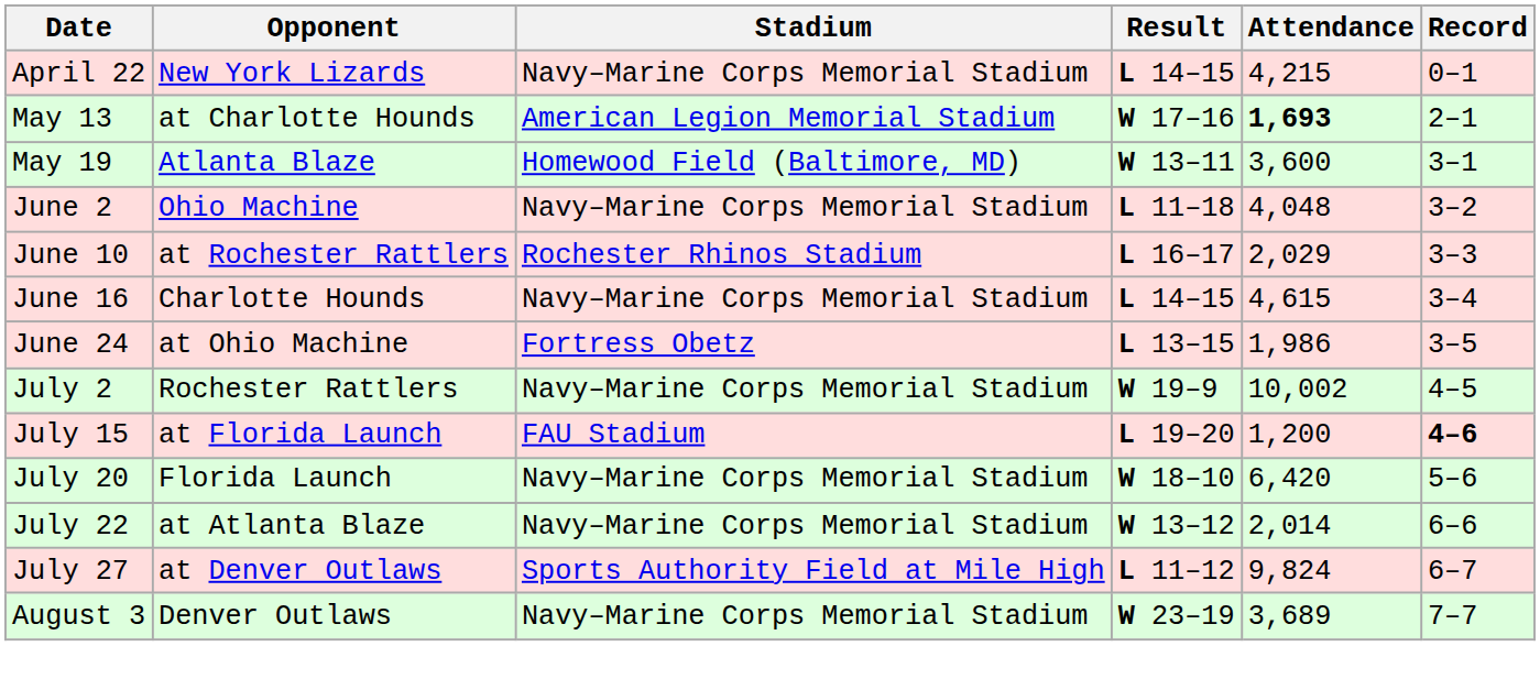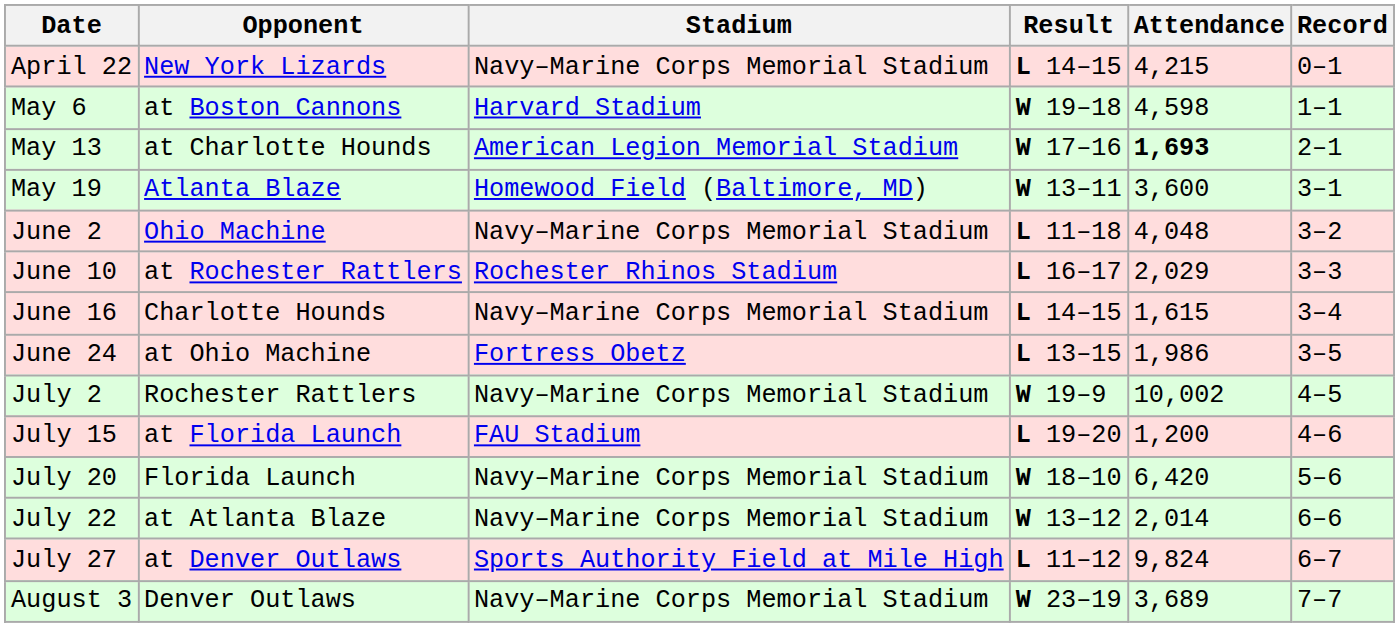 <table class="wikitable">
 <tr>
 <th>Date</th>
 <th>Opponent</th>
 <th>Stadium</th>
 <th>Result</th>
 <th>Attendance</th>
 <th>Record</th>
 </tr>
 <tr bgcolor="FFDDDD">
 <td>April 22</td>
 <td><a href='#'>New York Lizards</a></td>
 <td>Navy–Marine Corps Memorial Stadium</td>
 <td><strong>L</strong> 14–15 </td>
 <td>4,215</td>
 <td>0–1</td>
+</tr>
+<tr bgcolor="DDFFDD">
+<td>May 6</td>
+<td>at <a href='#'>Boston Cannons</a></td>
+<td><a href='#'>Harvard Stadium</a></td>
+<td><strong>W</strong> 19–18</td>
+<td>4,598</td>
+<td>1–1</td>
 </tr>
 <tr bgcolor="DDFFDD">
 <td>May 13</td>
 <td>at Charlotte Hounds</td>
 <td><a href='#'>American Legion Memorial Stadium</a></td>
 <td><strong>W</strong> 17–16</td>
 <td><strong>1,693</strong></td>
 <td>2–1</td>
 </tr>
 <tr bgcolor="DDFFDD">
 <td>May 19</td>
 <td><a href='#'>Atlanta Blaze</a></td>
 <td><a href='#'>Homewood Field</a> (<a href='#'>Baltimore, MD</a>)</td>
 <td><strong>W</strong> 13–11</td>
 <td>3,600</td>
 <td>3–1</td>
 </tr>
 <tr bgcolor="FFDDDD">
 <td>June 2</td>
 <td><a href='#'>Ohio Machine</a></td>
 <td>Navy–Marine Corps Memorial Stadium</td>
 <td><strong>L</strong> 11–18</td>
 <td>4,048</td>
 <td>3–2</td>
 </tr>
 <tr bgcolor=FFDDDD>
 <td>June 10</td>
 <td>at <a href='#'>Rochester Rattlers</a></td>
 <td><a href='#'>Rochester Rhinos Stadium</a></td>
 <td><strong>L</strong> 16–17 </td>
 <td>2,029</td>
 <td>3–3</td>
 </tr>
 <tr bgcolor=FFDDDD>
 <td>June 16</td>
 <td>Charlotte Hounds</td>
 <td>Navy–Marine Corps Memorial Stadium</td>
 <td><strong>L</strong> 14–15</td>
-<td>4,615</td>
+<td>1,615</td>
 <td>3–4</td>
 </tr>
 <tr bgcolor="FFDDDD">
 <td>June 24</td>
 <td>at Ohio Machine</td>
 <td><a href='#'>Fortress Obetz</a></td>
 <td><strong>L</strong> 13–15</td>
 <td>1,986</td>
 <td>3–5</td>
 </tr>
 <tr bgcolor="DDFFDD">
 <td>July 2</td>
 <td>Rochester Rattlers</td>
 <td>Navy–Marine Corps Memorial Stadium</td>
 <td><strong>W</strong> 19–9</td>
 <td>10,002</td>
 <td>4–5</td>
 </tr>
 <tr bgcolor="FFDDDD">
 <td>July 15</td>
 <td>at <a href='#'>Florida Launch</a></td>
 <td><a href='#'>FAU Stadium</a></td>
 <td><strong>L</strong> 19–20</td>
 <td>1,200</td>
-<td><strong>4–6</strong></td>
+<td>4–6</td>
 </tr>
 <tr bgcolor="DDFFDD">
 <td>July 20</td>
 <td>Florida Launch</td>
 <td>Navy–Marine Corps Memorial Stadium</td>
 <td><strong>W</strong> 18–10</td>
 <td>6,420</td>
 <td>5–6</td>
 </tr>
 <tr bgcolor="DDFFDD">
 <td>July 22</td>
 <td>at Atlanta Blaze</td>
 <td>Navy–Marine Corps Memorial Stadium</td>
 <td><strong>W</strong> 13–12</td>
 <td>2,014</td>
 <td>6–6</td>
 </tr>
 <tr bgcolor="FFDDDD">
 <td>July 27</td>
 <td>at <a href='#'>Denver Outlaws</a></td>
 <td><a href='#'>Sports Authority Field at Mile High</a></td>
 <td><strong>L</strong> 11–12 </td>
 <td>9,824</td>
 <td>6–7</td>
 </tr>
 <tr bgcolor="DDFFDD">
 <td>August 3</td>
 <td>Denver Outlaws</td>
 <td>Navy–Marine Corps Memorial Stadium</td>
 <td><strong>W</strong> 23–19</td>
 <td>3,689</td>
 <td>7–7</td>
 </tr>
 </table>
